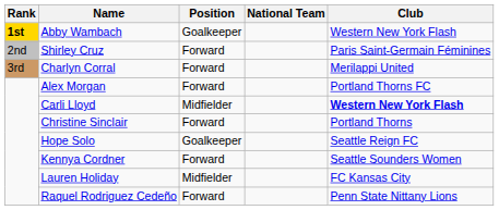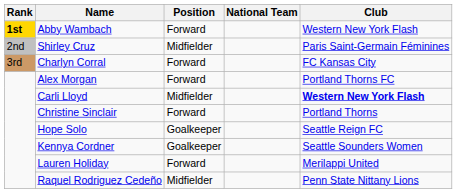 <table class="wikitable">
 <tr>
 <th>Rank</th>
 <th>Name</th>
 <th>Position</th>
 <th>National Team</th>
 <th>Club</th>
 </tr>
 <tr>
 <td scope=col style="background-color: gold"><strong>1st</strong></td>
 <td><a href='#'>Abby Wambach</a></td>
-<td>Goalkeeper</td>
+<td>Forward</td>
 <td></td>
 <td> <a href='#'>Western New York Flash</a></td>
 </tr>
 <tr>
 <td scope=col style="background-color: silver">2nd</td>
 <td><a href='#'>Shirley Cruz</a></td>
-<td>Forward</td>
+<td>Midfielder</td>
 <td></td>
 <td> <a href='#'>Paris Saint-Germain Féminines</a></td>
 </tr>
 <tr>
 <td scope=col style="background-color: #cc9966">3rd</td>
 <td><a href='#'>Charlyn Corral</a></td>
 <td>Forward</td>
 <td></td>
-<td> <a href='#'>Merilappi United</a></td>
+<td> <a href='#'>FC Kansas City</a></td>
 </tr>
 <tr>
 <td rowspan="7"></td>
 <td><a href='#'>Alex Morgan</a></td>
 <td>Forward</td>
 <td></td>
 <td> <a href='#'>Portland Thorns FC</a></td>
 </tr>
 <tr>
 <td><a href='#'>Carli Lloyd</a></td>
 <td>Midfielder</td>
 <td></td>
 <td><strong> <a href='#'>Western New York Flash</a></strong></td>
 </tr>
 <tr>
 <td><a href='#'>Christine Sinclair</a></td>
 <td>Forward</td>
 <td></td>
 <td> <a href='#'>Portland Thorns</a></td>
 </tr>
 <tr>
 <td><a href='#'>Hope Solo</a></td>
 <td>Goalkeeper</td>
 <td></td>
 <td> <a href='#'>Seattle Reign FC</a></td>
 </tr>
 <tr>
 <td><a href='#'>Kennya Cordner</a></td>
-<td>Forward</td>
+<td>Goalkeeper</td>
 <td></td>
 <td> <a href='#'>Seattle Sounders Women</a></td>
 </tr>
 <tr>
 <td><a href='#'>Lauren Holiday</a></td>
-<td>Midfielder</td>
+<td>Forward</td>
 <td></td>
-<td> <a href='#'>FC Kansas City</a></td>
+<td> <a href='#'>Merilappi United</a></td>
 </tr>
 <tr>
 <td><a href='#'>Raquel Rodriguez Cedeño</a></td>
-<td>Forward</td>
+<td>Midfielder</td>
 <td></td>
 <td> <a href='#'>Penn State Nittany Lions</a></td>
 </tr>
 </table>
